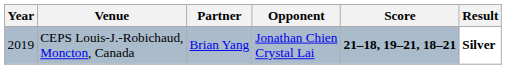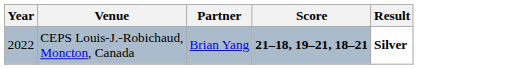 <table class="sortable wikitable" style="font-size: 90%;">
 <tr>
 <th>Year</th>
 <th>Venue</th>
 <th>Partner</th>
-<th>Opponent</th>
 <th>Score</th>
 <th>Result</th>
 </tr>
 <tr style="background:#AABBCC">
-<td align="center">2019</td>
+<td align="center">2022</td>
 <td align="left">CEPS Louis-J.-Robichaud,<br><a href='#'>Moncton</a>, Canada</td>
 <td align="left"> <a href='#'>Brian Yang</a></td>
-<td align="left"> <a href='#'>Jonathan Chien</a><br> <a href='#'>Crystal Lai</a></td>
 <td align="left"><strong>21–18, 19–21, 18–21</strong></td>
 <td style="text-align:left; background:white"> <strong>Silver</strong></td>
 </tr>
 </table>
